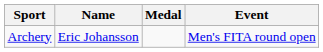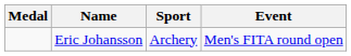 <table class="wikitable sortable" style="font-size:100%">
 <tr>
+<th>Medal</th>
+<th>Name</th>
 <th>Sport</th>
-<th>Name</th>
-<th>Medal</th>
 <th>Event</th>
 </tr>
 <tr>
+<td></td>
+<td><a href='#'>Eric Johansson</a></td>
 <td><a href='#'>Archery</a></td>
-<td><a href='#'>Eric Johansson</a></td>
-<td></td>
 <td><a href='#'>Men's FITA round open</a></td>
 </tr>
 </table>
